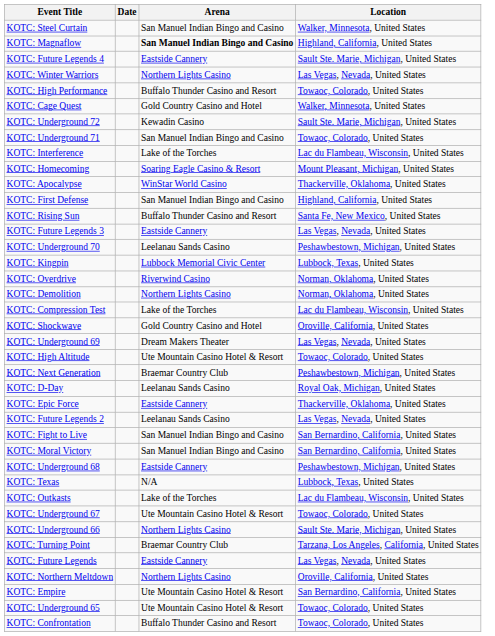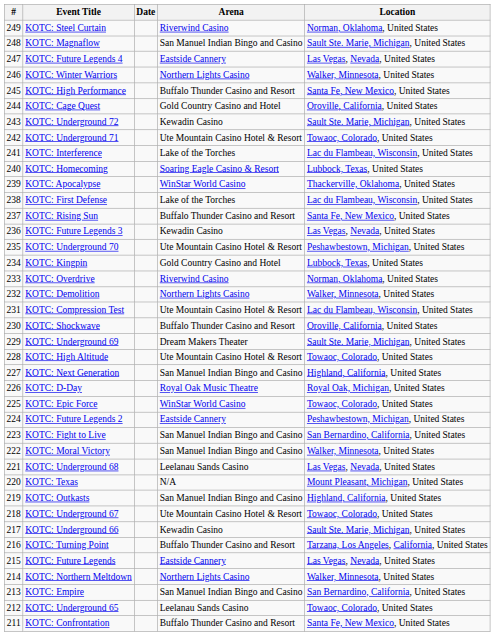 <table class="sortable wikitable succession-box" style="font-size:90%;">
 <tr>
+<th scope="col">#</th>
 <th scope="col">Event Title</th>
 <th scope="col">Date</th>
 <th scope="col">Arena</th>
 <th scope="col">Location</th>
 </tr>
 <tr>
+<td align=center>249</td>
 <td><a href='#'>KOTC: Steel Curtain</a></td>
 <td></td>
+<td><a href='#'>Riverwind Casino</a></td>
+<td><a href='#'>Norman, Oklahoma</a>, United States</td>
+</tr>
+<tr>
+<td align=center>248</td>
+<td><a href='#'>KOTC: Magnaflow</a></td>
+<td></td>
 <td>San Manuel Indian Bingo and Casino</td>
+<td><a href='#'>Sault Ste. Marie, Michigan</a>, United States</td>
+</tr>
+<tr>
+<td align=center>247</td>
+<td><a href='#'>KOTC: Future Legends 4</a></td>
+<td></td>
+<td><a href='#'>Eastside Cannery</a></td>
+<td><a href='#'>Las Vegas</a>, <a href='#'>Nevada</a>, United States</td>
+</tr>
+<tr>
+<td align=center>246</td>
+<td><a href='#'>KOTC: Winter Warriors</a></td>
+<td></td>
+<td><a href='#'>Northern Lights Casino</a></td>
 <td><a href='#'>Walker, Minnesota</a>, United States</td>
 </tr>
 <tr>
-<td><a href='#'>KOTC: Magnaflow</a></td>
-<td></td>
-<td><strong>San Manuel Indian Bingo and Casino</strong></td>
-<td><a href='#'>Highland, California</a>, United States</td>
-</tr>
-<tr>
-<td><a href='#'>KOTC: Future Legends 4</a></td>
-<td></td>
-<td><a href='#'>Eastside Cannery</a></td>
-<td><a href='#'>Sault Ste. Marie, Michigan</a>, United States</td>
-</tr>
-<tr>
-<td><a href='#'>KOTC: Winter Warriors</a></td>
-<td></td>
-<td><a href='#'>Northern Lights Casino</a></td>
-<td><a href='#'>Las Vegas</a>, <a href='#'>Nevada</a>, United States</td>
-</tr>
-<tr>
+<td align=center>245</td>
 <td><a href='#'>KOTC: High Performance</a></td>
 <td></td>
 <td>Buffalo Thunder Casino and Resort</td>
-<td><a href='#'>Towaoc, Colorado</a>, United States</td>
+<td><a href='#'>Santa Fe, New Mexico</a>, United States</td>
 </tr>
 <tr>
+<td align=center>244</td>
 <td><a href='#'>KOTC: Cage Quest</a></td>
 <td></td>
 <td>Gold Country Casino and Hotel</td>
-<td><a href='#'>Walker, Minnesota</a>, United States</td>
+<td><a href='#'>Oroville, California</a>, United States</td>
 </tr>
 <tr>
+<td align=center>243</td>
 <td><a href='#'>KOTC: Underground 72</a></td>
 <td></td>
 <td>Kewadin Casino</td>
 <td><a href='#'>Sault Ste. Marie, Michigan</a>, United States</td>
 </tr>
 <tr>
+<td align=center>242</td>
 <td><a href='#'>KOTC: Underground 71</a></td>
 <td></td>
-<td>San Manuel Indian Bingo and Casino</td>
+<td>Ute Mountain Casino Hotel & Resort</td>
 <td><a href='#'>Towaoc, Colorado</a>, United States</td>
 </tr>
 <tr>
+<td align=center>241</td>
 <td><a href='#'>KOTC: Interference</a></td>
 <td></td>
 <td>Lake of the Torches</td>
 <td><a href='#'>Lac du Flambeau, Wisconsin</a>, United States</td>
 </tr>
 <tr>
+<td align=center>240</td>
 <td><a href='#'>KOTC: Homecoming</a></td>
 <td></td>
 <td><a href='#'>Soaring Eagle Casino & Resort</a></td>
-<td><a href='#'>Mount Pleasant, Michigan</a>, United States</td>
+<td><a href='#'>Lubbock, Texas</a>, United States</td>
 </tr>
 <tr>
+<td align=center>239</td>
 <td><a href='#'>KOTC: Apocalypse</a></td>
 <td></td>
 <td><a href='#'>WinStar World Casino</a></td>
 <td><a href='#'>Thackerville, Oklahoma</a>, United States</td>
 </tr>
 <tr>
+<td align=center>238</td>
 <td><a href='#'>KOTC: First Defense</a></td>
 <td></td>
-<td>San Manuel Indian Bingo and Casino</td>
-<td><a href='#'>Highland, California</a>, United States</td>
+<td>Lake of the Torches</td>
+<td><a href='#'>Lac du Flambeau, Wisconsin</a>, United States</td>
 </tr>
 <tr>
+<td align=center>237</td>
 <td><a href='#'>KOTC: Rising Sun</a></td>
 <td></td>
 <td>Buffalo Thunder Casino and Resort</td>
 <td><a href='#'>Santa Fe, New Mexico</a>, United States</td>
 </tr>
 <tr>
+<td align=center>236</td>
 <td><a href='#'>KOTC: Future Legends 3</a></td>
 <td></td>
-<td><a href='#'>Eastside Cannery</a></td>
+<td>Kewadin Casino</td>
 <td><a href='#'>Las Vegas</a>, <a href='#'>Nevada</a>, United States</td>
 </tr>
 <tr>
+<td align=center>235</td>
 <td><a href='#'>KOTC: Underground 70</a></td>
 <td></td>
-<td>Leelanau Sands Casino</td>
+<td>Ute Mountain Casino Hotel & Resort</td>
 <td><a href='#'>Peshawbestown, Michigan</a>, United States</td>
 </tr>
 <tr>
+<td align=center>234</td>
 <td><a href='#'>KOTC: Kingpin</a></td>
 <td></td>
-<td><a href='#'>Lubbock Memorial Civic Center</a></td>
+<td>Gold Country Casino and Hotel</td>
 <td><a href='#'>Lubbock, Texas</a>, United States</td>
 </tr>
 <tr>
+<td align=center>233</td>
 <td><a href='#'>KOTC: Overdrive</a></td>
 <td></td>
 <td><a href='#'>Riverwind Casino</a></td>
 <td><a href='#'>Norman, Oklahoma</a>, United States</td>
 </tr>
 <tr>
+<td align=center>232</td>
 <td><a href='#'>KOTC: Demolition</a></td>
 <td></td>
 <td><a href='#'>Northern Lights Casino</a></td>
-<td><a href='#'>Norman, Oklahoma</a>, United States</td>
+<td><a href='#'>Walker, Minnesota</a>, United States</td>
 </tr>
 <tr>
+<td align=center>231</td>
 <td><a href='#'>KOTC: Compression Test</a></td>
 <td></td>
-<td>Lake of the Torches</td>
+<td>Ute Mountain Casino Hotel & Resort</td>
 <td><a href='#'>Lac du Flambeau, Wisconsin</a>, United States</td>
 </tr>
 <tr>
+<td align=center>230</td>
 <td><a href='#'>KOTC: Shockwave</a></td>
 <td></td>
-<td>Gold Country Casino and Hotel</td>
+<td>Buffalo Thunder Casino and Resort</td>
 <td><a href='#'>Oroville, California</a>, United States</td>
 </tr>
 <tr>
+<td align=center>229</td>
 <td><a href='#'>KOTC: Underground 69</a></td>
 <td></td>
 <td>Dream Makers Theater</td>
-<td><a href='#'>Las Vegas</a>, <a href='#'>Nevada</a>, United States</td>
+<td><a href='#'>Sault Ste. Marie, Michigan</a>, United States</td>
 </tr>
 <tr>
+<td align=center>228</td>
 <td><a href='#'>KOTC: High Altitude</a></td>
 <td></td>
 <td>Ute Mountain Casino Hotel & Resort</td>
 <td><a href='#'>Towaoc, Colorado</a>, United States</td>
 </tr>
 <tr>
+<td align=center>227</td>
 <td><a href='#'>KOTC: Next Generation</a></td>
 <td></td>
-<td>Braemar Country Club</td>
+<td>San Manuel Indian Bingo and Casino</td>
+<td><a href='#'>Highland, California</a>, United States</td>
+</tr>
+<tr>
+<td align=center>226</td>
+<td><a href='#'>KOTC: D-Day</a></td>
+<td></td>
+<td><a href='#'>Royal Oak Music Theatre</a></td>
+<td><a href='#'>Royal Oak, Michigan</a>, United States</td>
+</tr>
+<tr>
+<td align=center>225</td>
+<td><a href='#'>KOTC: Epic Force</a></td>
+<td></td>
+<td><a href='#'>WinStar World Casino</a></td>
+<td><a href='#'>Towaoc, Colorado</a>, United States</td>
+</tr>
+<tr>
+<td align=center>224</td>
+<td><a href='#'>KOTC: Future Legends 2</a></td>
+<td></td>
+<td><a href='#'>Eastside Cannery</a></td>
 <td><a href='#'>Peshawbestown, Michigan</a>, United States</td>
 </tr>
 <tr>
-<td><a href='#'>KOTC: D-Day</a></td>
-<td></td>
-<td>Leelanau Sands Casino</td>
-<td><a href='#'>Royal Oak, Michigan</a>, United States</td>
-</tr>
-<tr>
-<td><a href='#'>KOTC: Epic Force</a></td>
-<td></td>
-<td><a href='#'>Eastside Cannery</a></td>
-<td><a href='#'>Thackerville, Oklahoma</a>, United States</td>
-</tr>
-<tr>
-<td><a href='#'>KOTC: Future Legends 2</a></td>
-<td></td>
-<td>Leelanau Sands Casino</td>
-<td><a href='#'>Las Vegas</a>, <a href='#'>Nevada</a>, United States</td>
-</tr>
-<tr>
+<td align=center>223</td>
 <td><a href='#'>KOTC: Fight to Live</a></td>
 <td></td>
 <td>San Manuel Indian Bingo and Casino</td>
 <td><a href='#'>San Bernardino, California</a>, United States</td>
 </tr>
 <tr>
+<td align=center>222</td>
 <td><a href='#'>KOTC: Moral Victory</a></td>
 <td></td>
 <td>San Manuel Indian Bingo and Casino</td>
-<td><a href='#'>San Bernardino, California</a>, United States</td>
+<td><a href='#'>Walker, Minnesota</a>, United States</td>
 </tr>
 <tr>
+<td align=center>221</td>
 <td><a href='#'>KOTC: Underground 68</a></td>
 <td></td>
-<td><a href='#'>Eastside Cannery</a></td>
-<td><a href='#'>Peshawbestown, Michigan</a>, United States</td>
+<td>Leelanau Sands Casino</td>
+<td><a href='#'>Las Vegas</a>, <a href='#'>Nevada</a>, United States</td>
 </tr>
 <tr>
+<td align=center>220</td>
 <td><a href='#'>KOTC: Texas</a></td>
 <td></td>
 <td>N/A</td>
-<td><a href='#'>Lubbock, Texas</a>, United States</td>
+<td><a href='#'>Mount Pleasant, Michigan</a>, United States</td>
 </tr>
 <tr>
+<td align=center>219</td>
 <td><a href='#'>KOTC: Outkasts</a></td>
 <td></td>
-<td>Lake of the Torches</td>
-<td><a href='#'>Lac du Flambeau, Wisconsin</a>, United States</td>
+<td>San Manuel Indian Bingo and Casino</td>
+<td><a href='#'>Highland, California</a>, United States</td>
 </tr>
 <tr>
+<td align=center>218</td>
 <td><a href='#'>KOTC: Underground 67</a></td>
 <td></td>
 <td>Ute Mountain Casino Hotel & Resort</td>
 <td><a href='#'>Towaoc, Colorado</a>, United States</td>
 </tr>
 <tr>
+<td align=center>217</td>
 <td><a href='#'>KOTC: Underground 66</a></td>
 <td></td>
-<td><a href='#'>Northern Lights Casino</a></td>
+<td>Kewadin Casino</td>
 <td><a href='#'>Sault Ste. Marie, Michigan</a>, United States</td>
 </tr>
 <tr>
+<td align=center>216</td>
 <td><a href='#'>KOTC: Turning Point</a></td>
 <td></td>
-<td>Braemar Country Club</td>
+<td>Buffalo Thunder Casino and Resort</td>
 <td><a href='#'>Tarzana, Los Angeles</a>, <a href='#'>California</a>, United States</td>
 </tr>
 <tr>
+<td align=center>215</td>
 <td><a href='#'>KOTC: Future Legends</a></td>
 <td></td>
 <td><a href='#'>Eastside Cannery</a></td>
 <td><a href='#'>Las Vegas</a>, <a href='#'>Nevada</a>, United States</td>
 </tr>
 <tr>
+<td align=center>214</td>
 <td><a href='#'>KOTC: Northern Meltdown</a></td>
 <td></td>
 <td><a href='#'>Northern Lights Casino</a></td>
-<td><a href='#'>Oroville, California</a>, United States</td>
+<td><a href='#'>Walker, Minnesota</a>, United States</td>
 </tr>
 <tr>
+<td align=center>213</td>
 <td><a href='#'>KOTC: Empire</a></td>
 <td></td>
-<td>Ute Mountain Casino Hotel & Resort</td>
+<td>San Manuel Indian Bingo and Casino</td>
 <td><a href='#'>San Bernardino, California</a>, United States</td>
 </tr>
 <tr>
+<td align=center>212</td>
 <td><a href='#'>KOTC: Underground 65</a></td>
 <td></td>
-<td>Ute Mountain Casino Hotel & Resort</td>
+<td>Leelanau Sands Casino</td>
 <td><a href='#'>Towaoc, Colorado</a>, United States</td>
 </tr>
 <tr>
+<td align=center>211</td>
 <td><a href='#'>KOTC: Confrontation</a></td>
 <td></td>
 <td>Buffalo Thunder Casino and Resort</td>
-<td><a href='#'>Towaoc, Colorado</a>, United States</td>
+<td><a href='#'>Santa Fe, New Mexico</a>, United States</td>
 </tr>
 </table>
